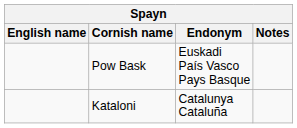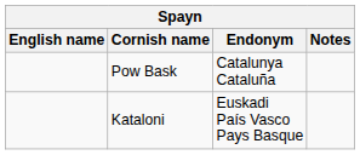 <table class="wikitable sortable">
 <tr>
 <th colspan="24"> Spayn</th>
 </tr>
 <tr>
 <th>English name</th>
 <th>Cornish name</th>
 <th>Endonym</th>
 <th>Notes</th>
 </tr>
 <tr>
 <td></td>
 <td>Pow Bask</td>
-<td>Euskadi<br>País Vasco<br>Pays Basque</td>
+<td>Catalunya<br>Cataluña</td>
 </tr>
 <tr>
 <td></td>
 <td>Kataloni</td>
-<td>Catalunya<br>Cataluña</td>
+<td>Euskadi<br>País Vasco<br>Pays Basque</td>
 <td></td>
 </tr>
 </table>
